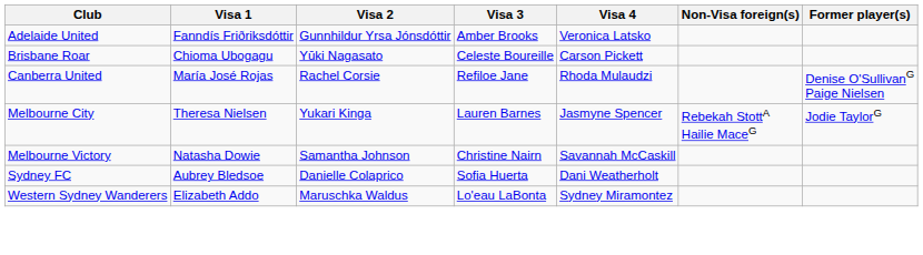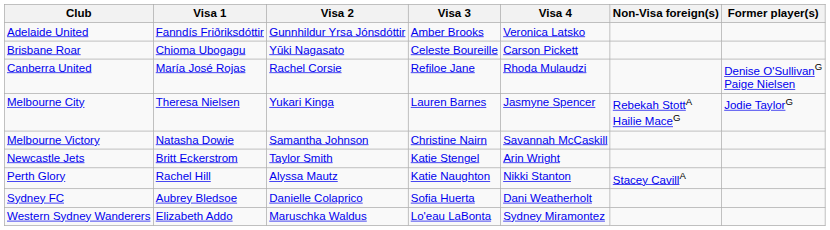 <table class="wikitable sortable">
 <tr>
 <th>Club</th>
 <th>Visa 1</th>
 <th>Visa 2</th>
 <th>Visa 3</th>
 <th>Visa 4</th>
 <th>Non-Visa foreign(s)</th>
 <th>Former player(s)</th>
 </tr>
 <tr style="vertical-align:top;">
 <td><a href='#'>Adelaide United</a></td>
 <td> <a href='#'>Fanndís Friðriksdóttir</a></td>
 <td> <a href='#'>Gunnhildur Yrsa Jónsdóttir</a></td>
 <td> <a href='#'>Amber Brooks</a></td>
 <td> <a href='#'>Veronica Latsko</a></td>
 <td></td>
 <td></td>
 </tr>
 <tr style="vertical-align:top;">
 <td><a href='#'>Brisbane Roar</a></td>
 <td> <a href='#'>Chioma Ubogagu</a></td>
 <td> <a href='#'>Yūki Nagasato</a></td>
 <td> <a href='#'>Celeste Boureille</a></td>
 <td> <a href='#'>Carson Pickett</a></td>
 <td></td>
 <td></td>
 </tr>
 <tr style="vertical-align:top;">
 <td><a href='#'>Canberra United</a></td>
 <td> <a href='#'>María José Rojas</a></td>
 <td> <a href='#'>Rachel Corsie</a></td>
 <td> <a href='#'>Refiloe Jane</a></td>
 <td> <a href='#'>Rhoda Mulaudzi</a></td>
 <td></td>
 <td> <a href='#'>Denise O'Sullivan</a><sup>G</sup> <br> <a href='#'>Paige Nielsen</a></td>
 </tr>
 <tr style="vertical-align:top;">
 <td><a href='#'>Melbourne City</a></td>
 <td> <a href='#'>Theresa Nielsen</a></td>
 <td> <a href='#'>Yukari Kinga</a></td>
 <td> <a href='#'>Lauren Barnes</a></td>
 <td> <a href='#'>Jasmyne Spencer</a></td>
 <td> <a href='#'>Rebekah Stott</a><sup>A</sup> <br> <a href='#'>Hailie Mace</a><sup>G</sup></td>
 <td> <a href='#'>Jodie Taylor</a><sup>G</sup></td>
 </tr>
 <tr style="vertical-align:top;">
 <td><a href='#'>Melbourne Victory</a></td>
 <td> <a href='#'>Natasha Dowie</a></td>
 <td> <a href='#'>Samantha Johnson</a></td>
 <td> <a href='#'>Christine Nairn</a></td>
 <td> <a href='#'>Savannah McCaskill</a></td>
 <td></td>
 <td></td>
 </tr>
 <tr style="vertical-align:top;">
+<td><a href='#'>Newcastle Jets</a></td>
+<td> <a href='#'>Britt Eckerstrom</a></td>
+<td> <a href='#'>Taylor Smith</a></td>
+<td> <a href='#'>Katie Stengel</a></td>
+<td> <a href='#'>Arin Wright</a></td>
+<td></td>
+<td></td>
+</tr>
+<tr style="vertical-align:top;">
+<td><a href='#'>Perth Glory</a></td>
+<td> <a href='#'>Rachel Hill</a></td>
+<td> <a href='#'>Alyssa Mautz</a></td>
+<td> <a href='#'>Katie Naughton</a></td>
+<td> <a href='#'>Nikki Stanton</a></td>
+<td> <a href='#'>Stacey Cavill</a><sup>A</sup></td>
+<td></td>
+</tr>
+<tr style="vertical-align:top;">
 <td><a href='#'>Sydney FC</a></td>
 <td> <a href='#'>Aubrey Bledsoe</a></td>
 <td> <a href='#'>Danielle Colaprico</a></td>
 <td> <a href='#'>Sofia Huerta</a></td>
 <td> <a href='#'>Dani Weatherholt</a></td>
 <td></td>
 <td></td>
 </tr>
 <tr style="vertical-align:top;">
 <td><a href='#'>Western Sydney Wanderers</a></td>
 <td> <a href='#'>Elizabeth Addo</a></td>
 <td> <a href='#'>Maruschka Waldus</a></td>
 <td> <a href='#'>Lo'eau LaBonta</a></td>
 <td> <a href='#'>Sydney Miramontez</a></td>
 <td></td>
 <td></td>
 </tr>
 </table>
